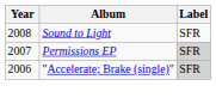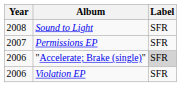 <table class="wikitable">
 <tr>
 <th width="40">Year</th>
 <th>Album</th>
 <th>Label</th>
 </tr>
 <tr>
 <td align="left" valign="top">2008</td>
 <td align="left" valign="top"><em><a href='#'>Sound to Light</a></em></td>
 <td align="left" valign="top">SFR</td>
 </tr>
 <tr>
 <td align="left" valign="top">2007</td>
 <td align="left" valign="top"><em><a href='#'>Permissions EP</a></em></td>
-<td align="left" valign="top" style="background: lightgrey;">SFR</td>
+<td align="left" valign="top">SFR</td>
 </tr>
 <tr>
 <td align="left" valign="top">2006</td>
 <td align="left" valign="top">"<a href='#'>Accelerate; Brake (single)</a>"</td>
 <td align="left" valign="top" style="background: lightgrey;">SFR</td>
 </tr>
+<tr>
+<td align="left" valign="top">2006</td>
+<td align="left" valign="top"><em><a href='#'>Violation EP</a></em></td>
+<td align="left" valign="top">SFR</td>
+</tr>
 </table>
